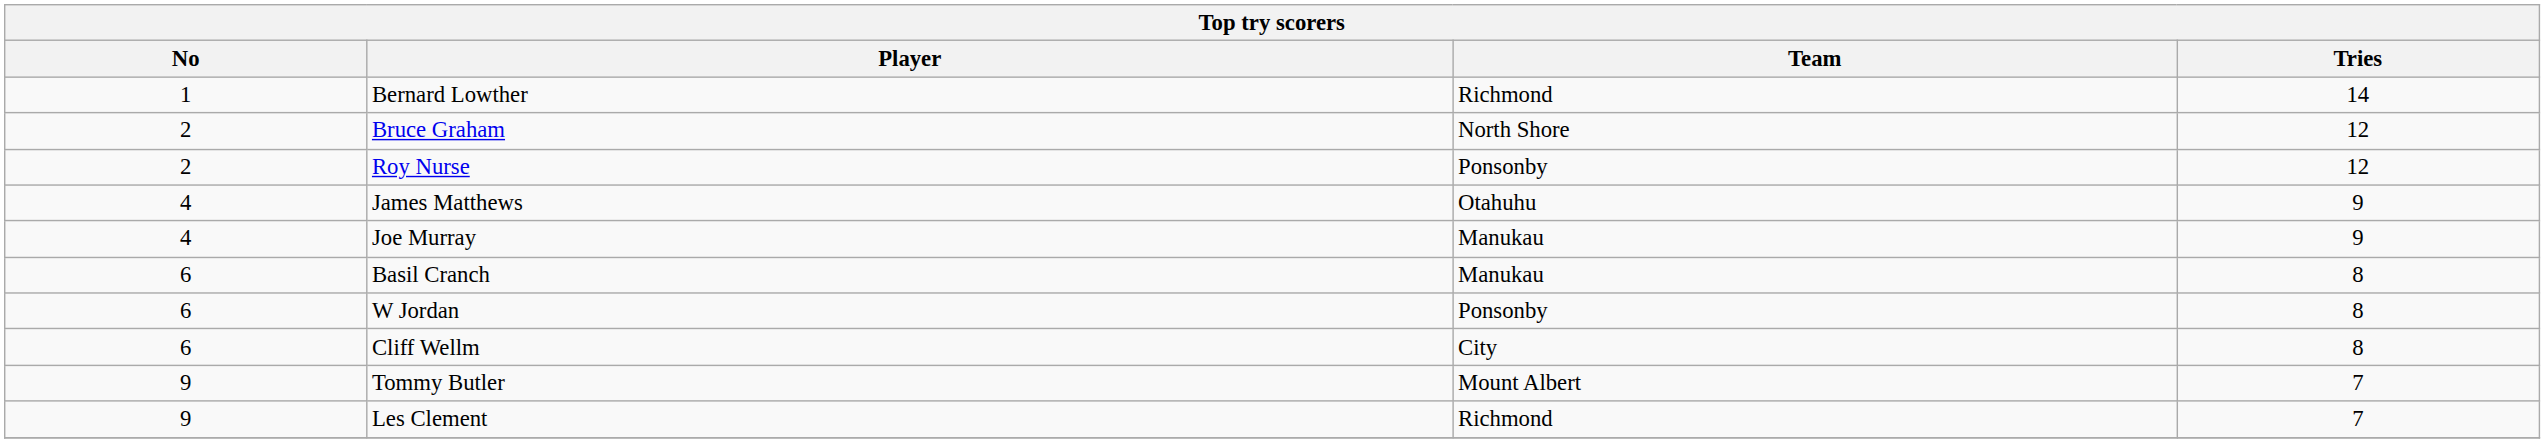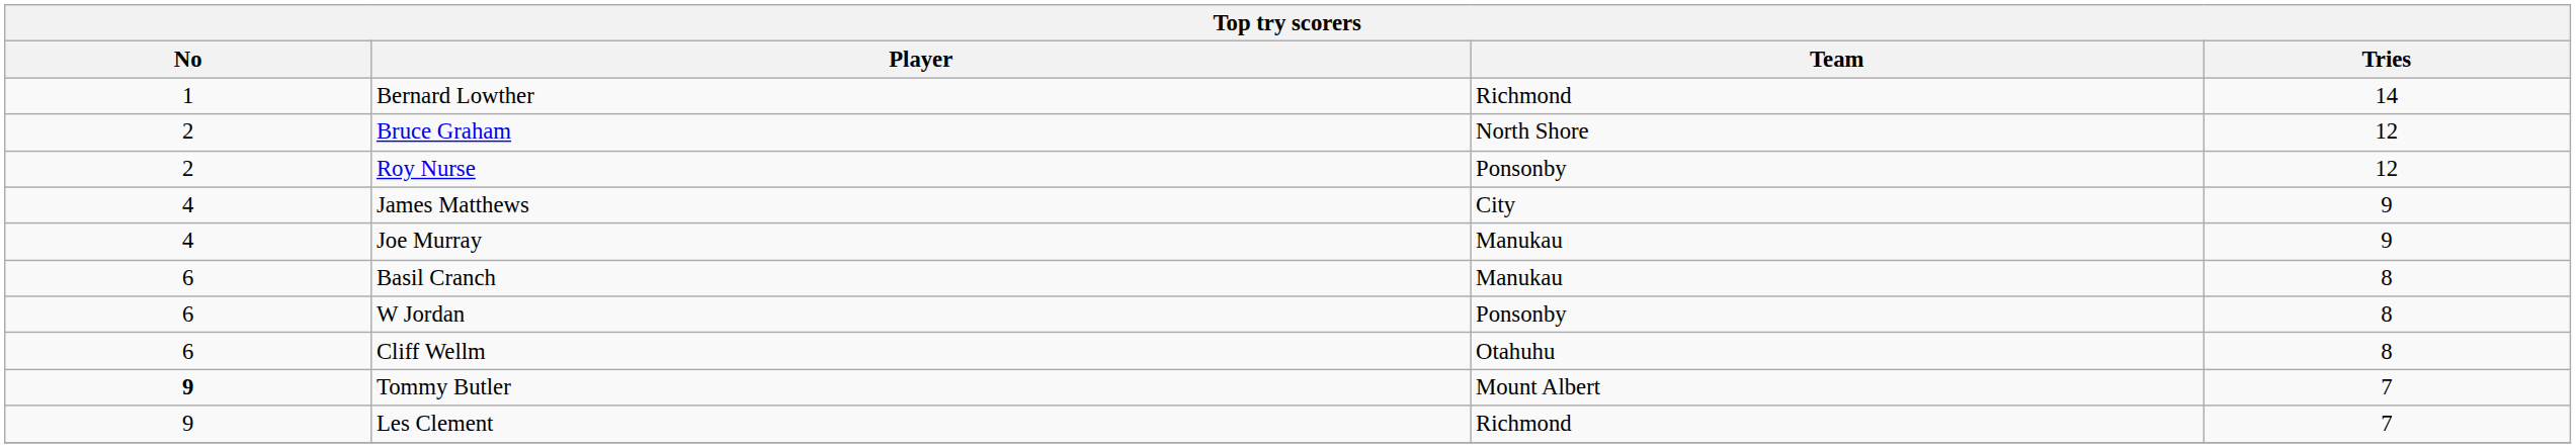 <table class="wikitable collapsible sortable" style="text-align:left; font-size:100%; width:90%;">
 <tr>
 <th colspan="100%">Top try scorers</th>
 </tr>
 <tr>
 <th style="width:5%;">No</th>
 <th style="width:15%;">Player</th>
 <th style="width:10%;">Team</th>
 <th style="width:5%;">Tries<br></th>
 </tr>
 <tr>
 <td style="text-align:center;">1</td>
 <td>Bernard Lowther</td>
 <td>Richmond</td>
 <td style="text-align:center;">14</td>
 </tr>
 <tr>
 <td style="text-align:center;">2</td>
 <td><a href='#'>Bruce Graham</a></td>
 <td>North Shore</td>
 <td style="text-align:center;">12</td>
 </tr>
 <tr>
 <td style="text-align:center;">2</td>
 <td><a href='#'>Roy Nurse</a></td>
 <td>Ponsonby</td>
 <td style="text-align:center;">12</td>
 </tr>
 <tr>
 <td style="text-align:center;">4</td>
 <td>James Matthews</td>
-<td>Otahuhu</td>
+<td>City</td>
 <td style="text-align:center;">9</td>
 </tr>
 <tr>
 <td style="text-align:center;">4</td>
 <td>Joe Murray</td>
 <td>Manukau</td>
 <td style="text-align:center;">9</td>
 </tr>
 <tr>
 <td style="text-align:center;">6</td>
 <td>Basil Cranch</td>
 <td>Manukau</td>
 <td style="text-align:center;">8</td>
 </tr>
 <tr>
 <td style="text-align:center;">6</td>
 <td>W Jordan</td>
 <td>Ponsonby</td>
 <td style="text-align:center;">8</td>
 </tr>
 <tr>
 <td style="text-align:center;">6</td>
 <td>Cliff Wellm</td>
-<td>City</td>
+<td>Otahuhu</td>
 <td style="text-align:center;">8</td>
 </tr>
 <tr>
-<td style="text-align:center;">9</td>
+<td style="text-align:center;"><strong>9</strong></td>
 <td>Tommy Butler</td>
 <td>Mount Albert</td>
 <td style="text-align:center;">7</td>
 </tr>
 <tr>
 <td style="text-align:center;">9</td>
 <td>Les Clement</td>
 <td>Richmond</td>
 <td style="text-align:center;">7</td>
 </tr>
 <tr>
 </tr>
 </table>
